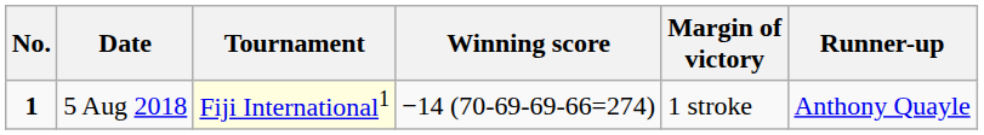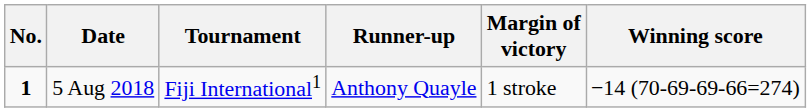 <table class="wikitable" style="font-size:95%;">
 <tr>
 <th>No.</th>
 <th>Date</th>
 <th>Tournament</th>
+<th>Runner-up</th>
+<th>Margin of<br>victory</th>
 <th>Winning score</th>
-<th>Margin of<br>victory</th>
-<th>Runner-up</th>
 </tr>
 <tr>
 <td align=center><strong>1</strong></td>
 <td align=right>5 Aug <a href='#'>2018</a></td>
-<td style="background: lightyellow;"><a href='#'>Fiji International</a><sup>1</sup></td>
+<td><a href='#'>Fiji International</a><sup>1</sup></td>
+<td> <a href='#'>Anthony Quayle</a></td>
+<td>1 stroke</td>
 <td>−14 (70-69-69-66=274)</td>
-<td>1 stroke</td>
-<td> <a href='#'>Anthony Quayle</a></td>
 </tr>
 </table>
